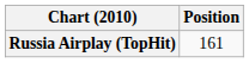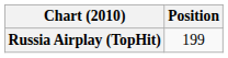 <table class="wikitable plainrowheaders" style="text-align:center;">
 <tr>
 <th scope="col">Chart (2010)</th>
 <th scope="col">Position</th>
 </tr>
 <tr>
 <th scope="row">Russia Airplay (TopHit)</th>
-<td>161</td>
+<td>199</td>
 </tr>
 </table>
